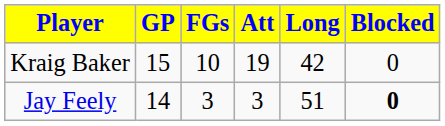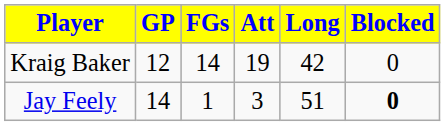 <table class="wikitable" style="text-align:center;">
 <tr>
 <th style="background:yellow; color:blue;">Player</th>
 <th style="background:yellow; color:blue;">GP</th>
 <th style="background:yellow; color:blue;">FGs</th>
 <th style="background:yellow; color:blue;">Att</th>
 <th style="background:yellow; color:blue;">Long</th>
 <th style="background:yellow; color:blue;">Blocked</th>
 </tr>
 <tr>
 <td>Kraig Baker</td>
-<td>15</td>
-<td>10</td>
+<td>12</td>
+<td>14</td>
 <td>19</td>
 <td>42</td>
 <td>0</td>
 </tr>
 <tr>
 <td><a href='#'>Jay Feely</a></td>
 <td>14</td>
-<td>3</td>
+<td>1</td>
 <td>3</td>
 <td>51</td>
 <td><strong>0</strong></td>
 </tr>
 </table>
